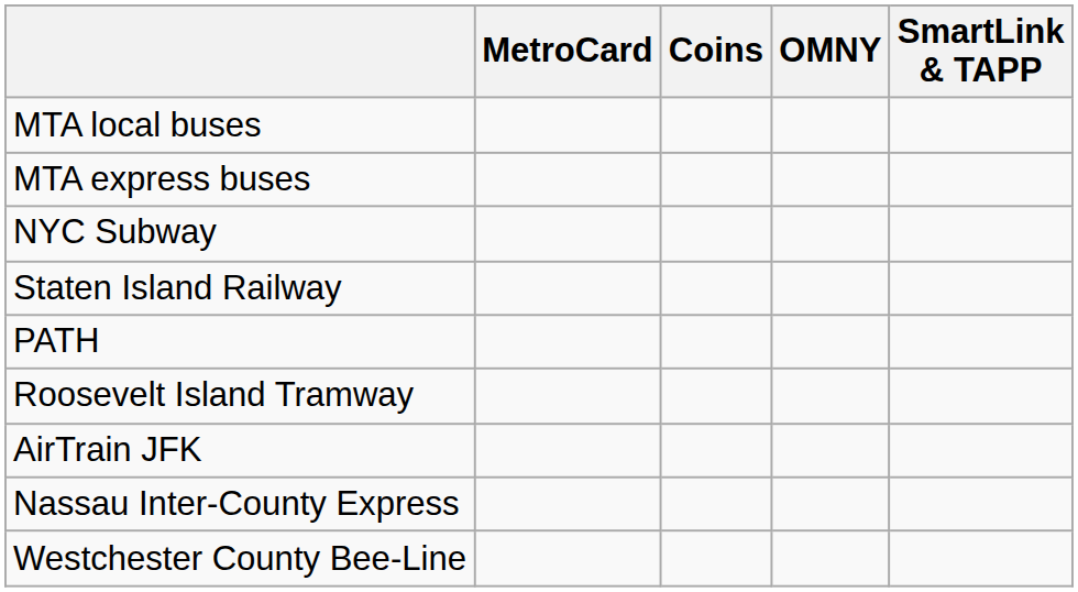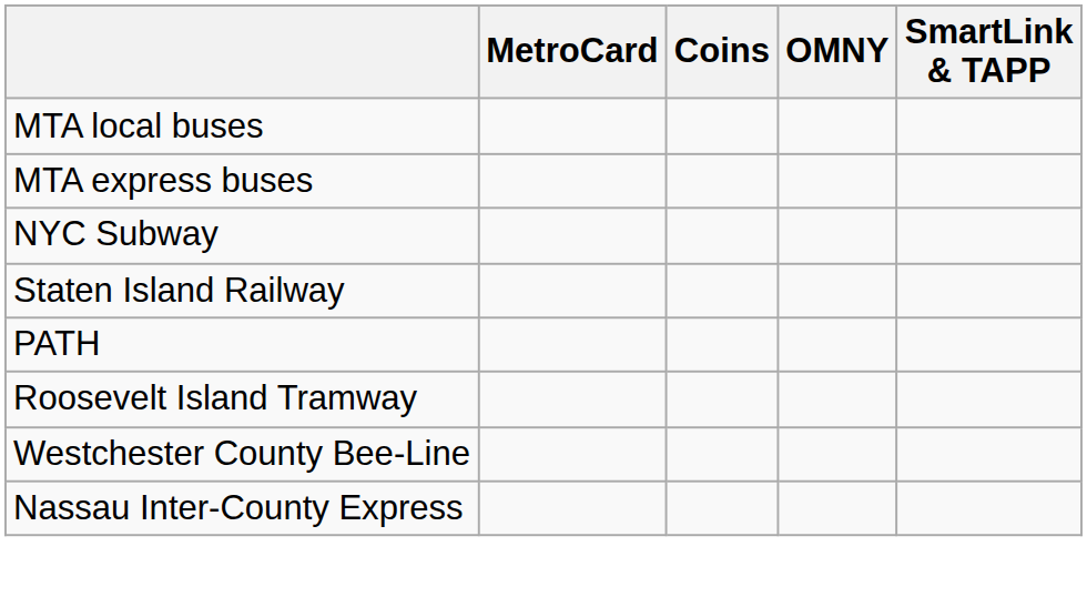 <table class="wikitable">
 <tr>
 <th></th>
 <th>MetroCard</th>
 <th>Coins</th>
 <th>OMNY</th>
 <th>SmartLink<br>& TAPP</th>
 </tr>
 <tr>
 <td>MTA local buses</td>
 <td></td>
 <td></td>
 <td></td>
 <td></td>
 </tr>
 <tr>
 <td>MTA express buses</td>
 <td></td>
 <td></td>
 <td></td>
 <td></td>
 </tr>
 <tr>
 <td>NYC Subway</td>
 <td></td>
 <td></td>
 <td></td>
 <td></td>
 </tr>
 <tr>
 <td>Staten Island Railway</td>
 <td></td>
 <td></td>
 <td></td>
 <td></td>
 </tr>
 <tr>
 <td>PATH</td>
 <td></td>
 <td></td>
 <td></td>
 <td></td>
 </tr>
 <tr>
 <td>Roosevelt Island Tramway</td>
 <td></td>
 <td></td>
 <td></td>
 <td></td>
 </tr>
 <tr>
-<td>AirTrain JFK</td>
+<td>Westchester County Bee-Line</td>
 <td></td>
 <td></td>
 <td></td>
 <td></td>
 </tr>
 <tr>
 <td>Nassau Inter-County Express</td>
 <td></td>
 <td></td>
 <td></td>
 <td></td>
 </tr>
-<tr>
-<td>Westchester County Bee-Line</td>
-<td></td>
-<td></td>
-<td></td>
-<td></td>
-</tr>
 </table>
